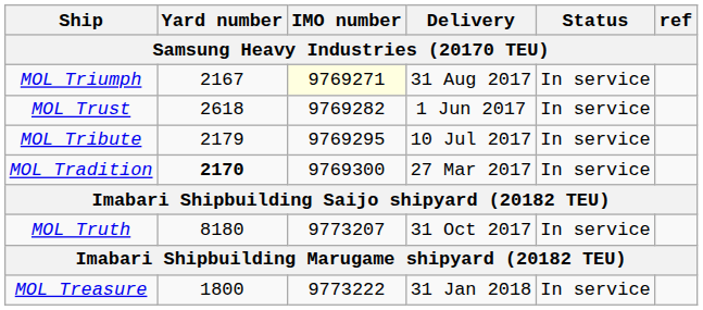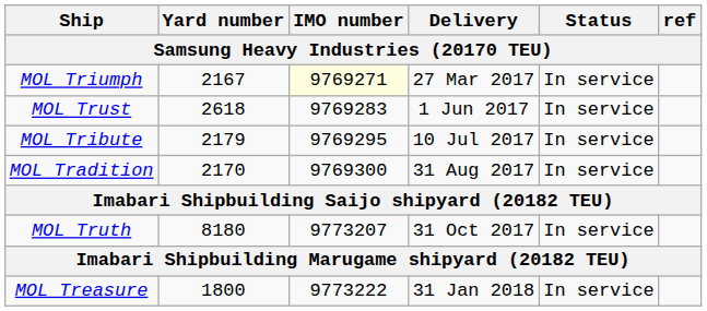 <table class="wikitable" style="text-align:center">
 <tr>
 <th>Ship</th>
 <th>Yard number</th>
 <th>IMO number</th>
 <th>Delivery</th>
 <th>Status</th>
 <th>ref</th>
 </tr>
 <tr>
 <th colspan="6">Samsung Heavy Industries (20170 TEU)</th>
 </tr>
 <tr>
 <td><em><a href='#'>MOL Triumph</a></em></td>
 <td>2167</td>
 <td style="background: lightyellow;">9769271</td>
-<td>31 Aug 2017</td>
+<td>27 Mar 2017</td>
 <td>In service</td>
 <td></td>
 </tr>
 <tr>
 <td><em><a href='#'>MOL Trust</a></em></td>
 <td>2618</td>
-<td>9769282</td>
+<td>9769283</td>
 <td>1 Jun 2017</td>
 <td>In service</td>
 <td></td>
 </tr>
 <tr>
 <td><em><a href='#'>MOL Tribute</a></em></td>
 <td>2179</td>
 <td>9769295</td>
 <td>10 Jul 2017</td>
 <td>In service</td>
 <td></td>
 </tr>
 <tr>
 <td><em><a href='#'>MOL Tradition</a></em></td>
-<td><strong>2170</strong></td>
+<td>2170</td>
 <td>9769300</td>
-<td>27 Mar 2017</td>
+<td>31 Aug 2017</td>
 <td>In service</td>
 <td></td>
 </tr>
 <tr>
 <th colspan="6">Imabari Shipbuilding Saijo shipyard (20182 TEU)</th>
 </tr>
 <tr>
 <td><em><a href='#'>MOL Truth</a></em></td>
 <td>8180</td>
 <td>9773207</td>
 <td>31 Oct 2017</td>
 <td>In service</td>
 <td></td>
 </tr>
 <tr>
 <th colspan="6">Imabari Shipbuilding Marugame shipyard (20182 TEU)</th>
 </tr>
 <tr>
 <td><em><a href='#'>MOL Treasure</a></em></td>
 <td>1800</td>
 <td>9773222</td>
 <td>31 Jan 2018</td>
 <td>In service</td>
 <td></td>
 </tr>
 </table>
